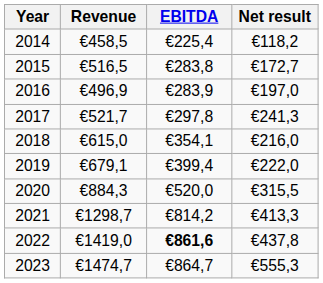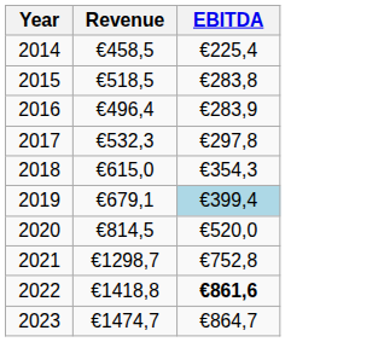 <table class="wikitable" style="text-align: center">
 <tr>
 <th width="50pt">Year</th>
 <th width="80pt">Revenue</th>
 <th width="80pt"><a href='#'>EBITDA</a></th>
-<th width="80pt">Net result</th>
 </tr>
 <tr>
 <td>2014</td>
 <td>€458,5</td>
 <td>€225,4</td>
-<td>€118,2</td>
 </tr>
 <tr>
 <td>2015</td>
-<td>€516,5</td>
+<td>€518,5</td>
 <td>€283,8</td>
-<td>€172,7</td>
 </tr>
 <tr>
 <td>2016</td>
-<td>€496,9</td>
+<td>€496,4</td>
 <td>€283,9</td>
-<td>€197,0</td>
 </tr>
 <tr>
 <td>2017</td>
-<td>€521,7</td>
+<td>€532,3</td>
 <td>€297,8</td>
-<td>€241,3</td>
 </tr>
 <tr>
 <td>2018</td>
 <td>€615,0</td>
-<td>€354,1</td>
-<td>€216,0</td>
+<td>€354,3</td>
 </tr>
 <tr>
 <td>2019</td>
 <td>€679,1</td>
-<td>€399,4</td>
-<td>€222,0</td>
+<td style="background: lightblue;">€399,4</td>
 </tr>
 <tr>
 <td>2020</td>
-<td>€884,3</td>
+<td>€814,5</td>
 <td>€520,0</td>
-<td>€315,5</td>
 </tr>
 <tr>
 <td>2021</td>
 <td>€1298,7</td>
-<td>€814,2</td>
-<td>€413,3</td>
+<td>€752,8</td>
 </tr>
 <tr>
 <td>2022</td>
-<td>€1419,0</td>
+<td>€1418,8</td>
 <td><strong>€861,6</strong></td>
-<td>€437,8</td>
 </tr>
 <tr>
 <td>2023</td>
 <td>€1474,7</td>
 <td>€864,7</td>
-<td>€555,3</td>
 </tr>
 </table>
